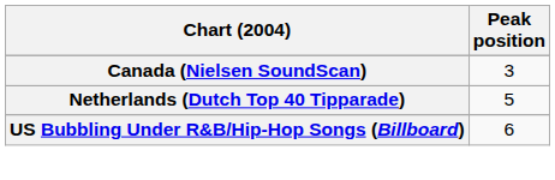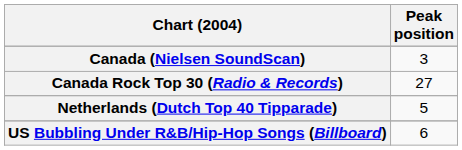 <table class="wikitable sortable plainrowheaders" style="text-align:center">
 <tr>
 <th>Chart (2004)</th>
 <th>Peak<br>position</th>
 </tr>
 <tr>
 </tr>
 <tr>
 </tr>
 <tr>
 </tr>
 <tr>
 </tr>
 <tr>
 <th scope="row">Canada (<a href='#'>Nielsen SoundScan</a>)</th>
 <td>3</td>
+</tr>
+<tr>
+<th scope="row">Canada Rock Top 30 (<em><a href='#'>Radio & Records</a></em>)</th>
+<td>27</td>
 </tr>
 <tr>
 </tr>
 <tr>
 </tr>
 <tr>
 </tr>
 <tr>
 </tr>
 <tr>
 </tr>
 <tr>
 <th scope="row">Netherlands (<a href='#'>Dutch Top 40 Tipparade</a>)</th>
 <td>5</td>
 </tr>
 <tr>
 </tr>
 <tr>
 </tr>
 <tr>
 </tr>
 <tr>
 </tr>
 <tr>
 </tr>
 <tr>
 </tr>
 <tr>
 </tr>
 <tr>
 </tr>
 <tr>
 </tr>
 <tr>
 </tr>
 <tr>
 </tr>
 <tr>
 <th scope="row">US <a href='#'>Bubbling Under R&B/Hip-Hop Songs</a> (<em><a href='#'>Billboard</a></em>)</th>
 <td>6</td>
 </tr>
 </table>
